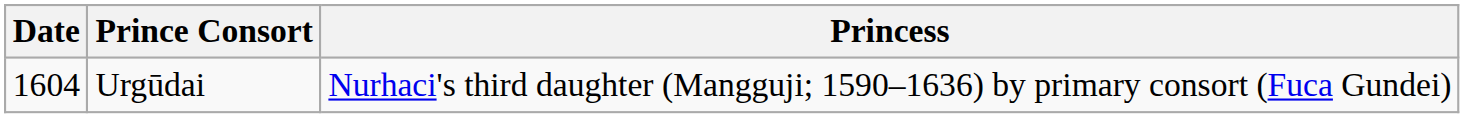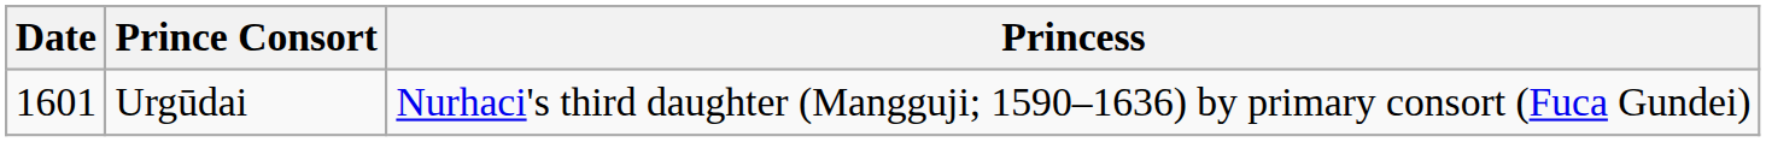 <table class="wikitable">
 <tr>
 <th>Date</th>
 <th>Prince Consort</th>
 <th>Princess</th>
 </tr>
 <tr>
-<td>1604</td>
+<td>1601</td>
 <td>Urgūdai</td>
 <td><a href='#'>Nurhaci</a>'s third daughter (Mangguji; 1590–1636) by primary consort (<a href='#'>Fuca</a> Gundei)</td>
 </tr>
 </table>
